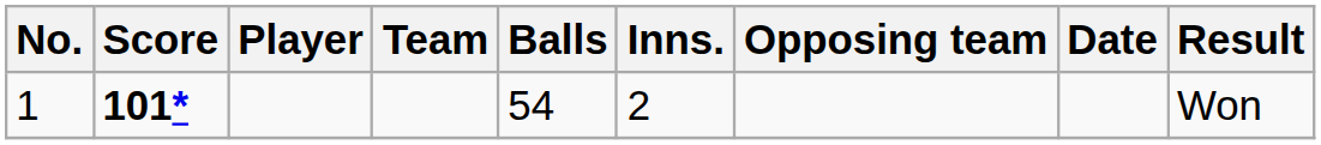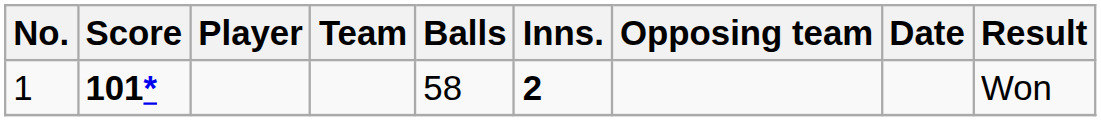 <table class="wikitable sortable" style="font-size:95%">
 <tr>
 <th>No.</th>
 <th>Score</th>
 <th>Player</th>
 <th>Team</th>
 <th>Balls</th>
 <th>Inns.</th>
 <th>Opposing team</th>
 <th>Date</th>
 <th>Result</th>
 </tr>
 <tr>
 <td>1</td>
 <td><strong> 101<a href='#'>*</a></strong></td>
 <td></td>
 <td></td>
-<td>54</td>
-<td>2</td>
+<td>58</td>
+<td><strong>2</strong></td>
 <td></td>
 <td></td>
 <td>Won</td>
 </tr>
 <tr>
 </tr>
 </table>
